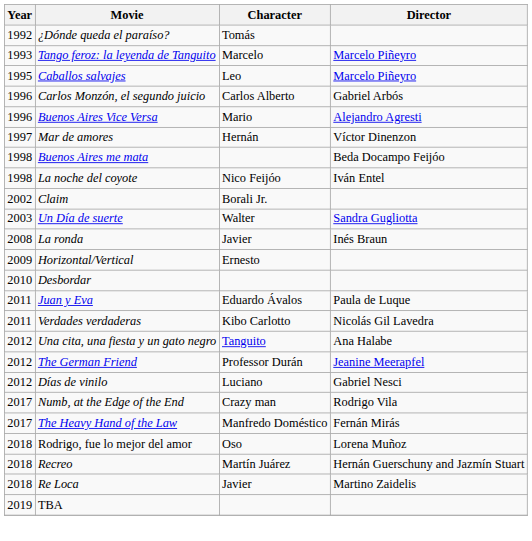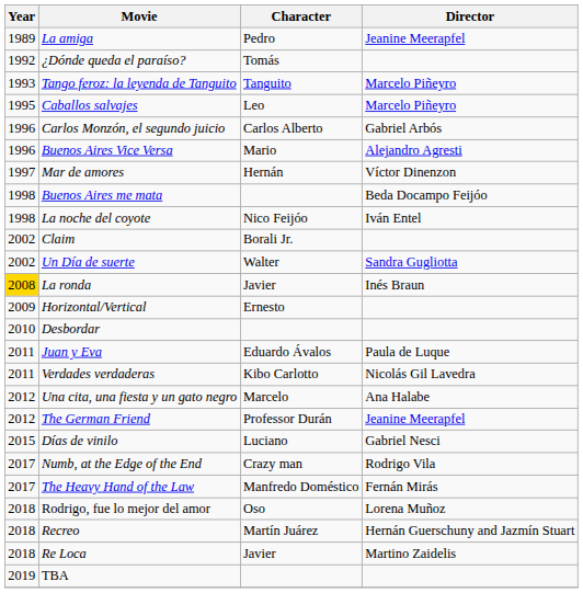 <table class="wikitable" style="font-size: 90%;">
 <tr>
 <th>Year</th>
 <th>Movie</th>
 <th>Character</th>
 <th>Director</th>
+</tr>
+<tr>
+<td>1989</td>
+<td><em><a href='#'>La amiga</a></em></td>
+<td>Pedro</td>
+<td><a href='#'>Jeanine Meerapfel</a></td>
 </tr>
 <tr>
 <td>1992</td>
 <td><em>¿Dónde queda el paraíso?</em></td>
 <td>Tomás</td>
 <td></td>
 </tr>
 <tr>
 <td>1993</td>
 <td><em><a href='#'>Tango feroz: la leyenda de Tanguito</a></em></td>
-<td>Marcelo</td>
+<td><a href='#'>Tanguito</a></td>
 <td><a href='#'>Marcelo Piñeyro</a></td>
 </tr>
 <tr>
 <td>1995</td>
 <td><em><a href='#'>Caballos salvajes</a></em></td>
 <td>Leo</td>
 <td><a href='#'>Marcelo Piñeyro</a></td>
 </tr>
 <tr>
 <td>1996</td>
 <td><em>Carlos Monzón, el segundo juicio</em></td>
 <td>Carlos Alberto</td>
 <td>Gabriel Arbós</td>
 </tr>
 <tr>
 <td>1996</td>
 <td><em><a href='#'>Buenos Aires Vice Versa</a></em></td>
 <td>Mario</td>
 <td><a href='#'>Alejandro Agresti</a></td>
 </tr>
 <tr>
 <td>1997</td>
 <td><em>Mar de amores</em></td>
 <td>Hernán</td>
 <td>Víctor Dinenzon</td>
 </tr>
 <tr>
 <td>1998</td>
 <td><em><a href='#'>Buenos Aires me mata</a></em></td>
 <td></td>
 <td>Beda Docampo Feijóo</td>
 </tr>
 <tr>
 <td>1998</td>
 <td><em>La noche del coyote</em></td>
 <td>Nico Feijóo</td>
 <td>Iván Entel</td>
 </tr>
 <tr>
 <td>2002</td>
 <td><em>Claim</em></td>
 <td>Borali Jr.</td>
 <td></td>
 </tr>
 <tr>
-<td>2003</td>
+<td>2002</td>
 <td><em><a href='#'>Un Día de suerte</a></em></td>
 <td>Walter</td>
 <td><a href='#'>Sandra Gugliotta</a></td>
 </tr>
 <tr>
-<td>2008</td>
+<td style="background: gold;">2008</td>
 <td><em>La ronda</em></td>
 <td>Javier</td>
 <td>Inés Braun</td>
 </tr>
 <tr>
 <td>2009</td>
 <td><em>Horizontal/Vertical</em></td>
 <td>Ernesto</td>
 <td></td>
 </tr>
 <tr>
 <td>2010</td>
 <td><em>Desbordar</em></td>
 <td></td>
 <td></td>
 </tr>
 <tr>
 <td>2011</td>
 <td><em><a href='#'>Juan y Eva</a></em></td>
 <td>Eduardo Ávalos</td>
 <td>Paula de Luque</td>
 </tr>
 <tr>
 <td>2011</td>
 <td><em>Verdades verdaderas</em></td>
 <td>Kibo Carlotto</td>
 <td>Nicolás Gil Lavedra</td>
 </tr>
 <tr>
 <td>2012</td>
 <td><em>Una cita, una fiesta y un gato negro</em></td>
-<td><a href='#'>Tanguito</a></td>
+<td>Marcelo</td>
 <td>Ana Halabe</td>
 </tr>
 <tr>
 <td>2012</td>
 <td><em><a href='#'>The German Friend</a></em></td>
 <td>Professor Durán</td>
 <td><a href='#'>Jeanine Meerapfel</a></td>
 </tr>
 <tr>
-<td>2012</td>
+<td>2015</td>
 <td><em>Días de vinilo</em></td>
 <td>Luciano</td>
 <td>Gabriel Nesci</td>
 </tr>
 <tr>
 <td>2017</td>
 <td><em>Numb, at the Edge of the End</em></td>
 <td>Crazy man</td>
 <td>Rodrigo Vila</td>
 </tr>
 <tr>
 <td>2017</td>
 <td><em><a href='#'>The Heavy Hand of the Law</a></em></td>
 <td>Manfredo Doméstico</td>
 <td>Fernán Mirás</td>
 </tr>
 <tr>
 <td>2018</td>
 <td>Rodrigo, fue lo mejor del amor</td>
 <td>Oso</td>
 <td>Lorena Muñoz</td>
 </tr>
 <tr>
 <td>2018</td>
 <td><em>Recreo</em></td>
 <td>Martín Juárez</td>
 <td>Hernán Guerschuny and Jazmín Stuart</td>
 </tr>
 <tr>
 <td>2018</td>
 <td><em>Re Loca</em></td>
 <td>Javier</td>
 <td>Martino Zaidelis</td>
 </tr>
 <tr>
 <td>2019</td>
 <td>TBA</td>
 <td></td>
 <td></td>
 </tr>
 <tr>
 </tr>
 </table>
